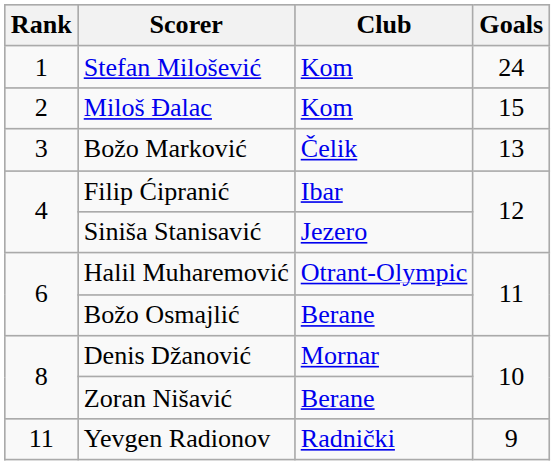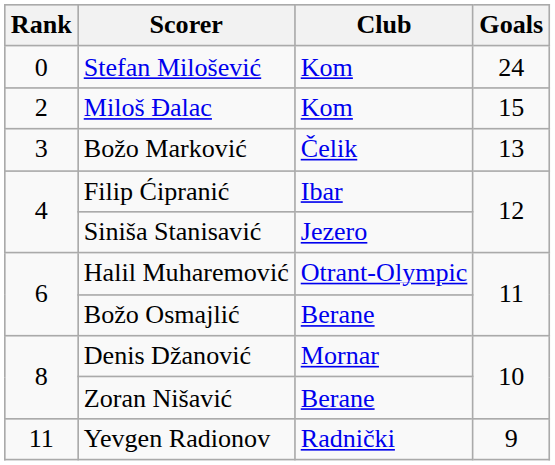 <table class="wikitable">
 <tr>
 <th>Rank</th>
 <th>Scorer</th>
 <th>Club</th>
 <th>Goals</th>
 </tr>
 <tr>
-<td rowspan="1" align="center">1</td>
+<td rowspan="1" align="center">0</td>
 <td> <a href='#'>Stefan Milošević</a></td>
 <td><a href='#'>Kom</a></td>
 <td align="center">24</td>
 </tr>
 <tr>
 <td rowspan="1" align="center">2</td>
 <td> <a href='#'>Miloš Đalac</a></td>
 <td><a href='#'>Kom</a></td>
 <td align="center">15</td>
 </tr>
 <tr>
 <td rowspan="1" align="center">3</td>
 <td> Božo Marković</td>
 <td><a href='#'>Čelik</a></td>
 <td align="center">13</td>
 </tr>
 <tr>
 <td rowspan="2" align="center">4</td>
 <td> Filip Ćipranić</td>
 <td><a href='#'>Ibar</a></td>
 <td rowspan="2" align="center">12</td>
 </tr>
 <tr>
 <td> Siniša Stanisavić</td>
 <td><a href='#'>Jezero</a></td>
 </tr>
 <tr>
 <td rowspan="2" align="center">6</td>
 <td> Halil Muharemović</td>
 <td><a href='#'>Otrant-Olympic</a></td>
 <td rowspan="2" align="center">11</td>
 </tr>
 <tr>
 <td> Božo Osmajlić</td>
 <td><a href='#'>Berane</a></td>
 </tr>
 <tr>
 <td rowspan="2" align="center">8</td>
 <td> Denis Džanović</td>
 <td><a href='#'>Mornar</a></td>
 <td rowspan="2" align="center">10</td>
 </tr>
 <tr>
 <td> Zoran Nišavić</td>
 <td><a href='#'>Berane</a></td>
 </tr>
 <tr>
 <td rowspan="1" align="center">11</td>
 <td> Yevgen Radionov</td>
 <td><a href='#'>Radnički</a></td>
 <td align="center">9</td>
 </tr>
 </table>
